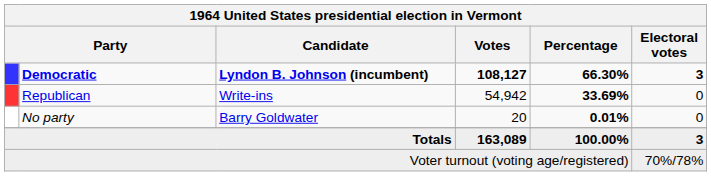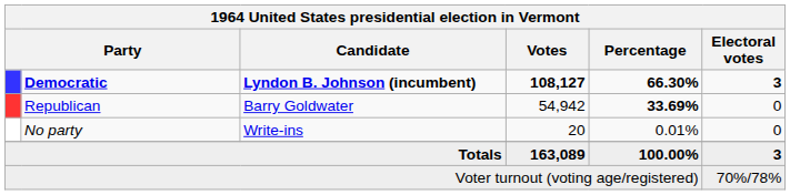 <table class="wikitable" style="font-size: 95%;">
 <tr>
 <th colspan="6">1964 United States presidential election in Vermont</th>
 </tr>
 <tr>
 <th colspan="2" style="width: 15em">Party</th>
 <th style="width: 17em">Candidate</th>
 <th style="width: 5em">Votes</th>
 <th style="width: 7em">Percentage</th>
 <th style="width: 5em">Electoral votes</th>
 </tr>
 <tr>
 <th style="background-color:#3333FF; width: 3px"></th>
 <td style="width: 130px"><strong><a href='#'>Democratic</a></strong></td>
 <td><strong><a href='#'>Lyndon B. Johnson</a> (incumbent)</strong></td>
 <td align="right"><strong>108,127</strong></td>
 <td align="right"><strong>66.30%</strong></td>
 <td align="right"><strong>3</strong></td>
 </tr>
 <tr>
 <th style="background-color:#FF3333; width: 3px"></th>
 <td style="width: 130px"><a href='#'>Republican</a></td>
-<td><a href='#'>Write-ins</a></td>
+<td><a href='#'>Barry Goldwater</a></td>
 <td align="right">54,942</td>
 <td align="right"><strong>33.69%</strong></td>
 <td align="right">0</td>
 </tr>
 <tr>
 <th style="background-color:#FFFFFF; width: 3px"></th>
 <td style="width: 130px"><em>No party</em></td>
-<td><a href='#'>Barry Goldwater</a></td>
+<td><a href='#'>Write-ins</a></td>
 <td align="right">20</td>
-<td align="right"><strong>0.01%</strong></td>
+<td align="right">0.01%</td>
 <td align="right">0</td>
 </tr>
 <tr>
 </tr>
 <tr bgcolor="#EEEEEE">
 <td colspan="3" align="right"><strong>Totals</strong></td>
 <td align="right"><strong>163,089</strong></td>
 <td align="right"><strong>100.00%</strong></td>
 <td align="right"><strong>3</strong></td>
 </tr>
 <tr bgcolor="#EEEEEE">
 <td colspan="5" align="right">Voter turnout (voting age/registered)</td>
 <td colspan="1" align="right">70%/78%</td>
 </tr>
 </table>
